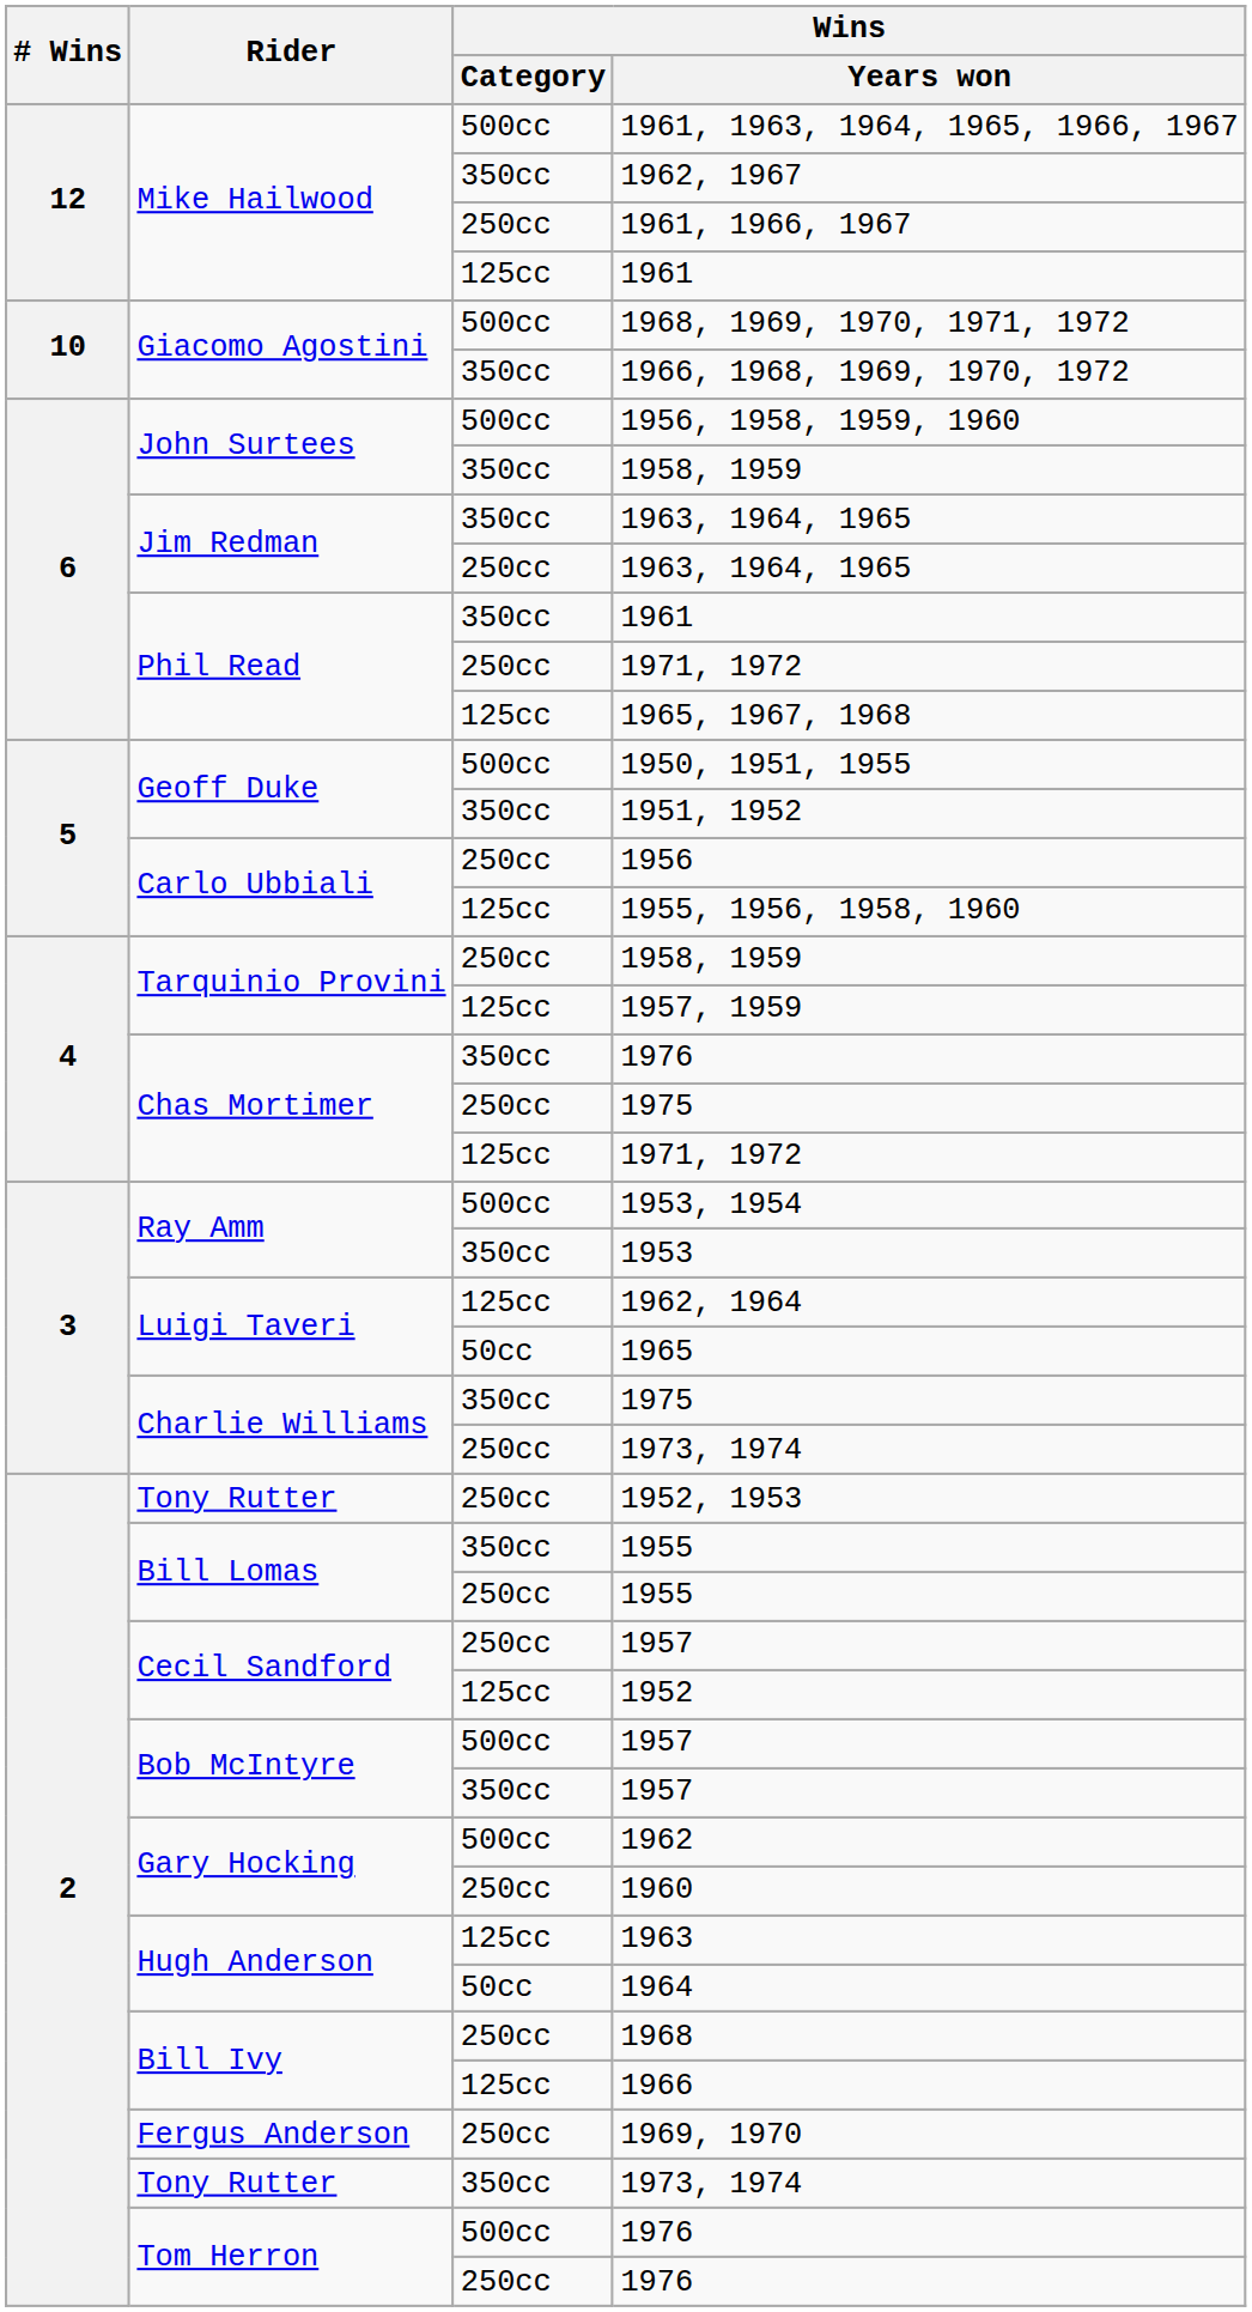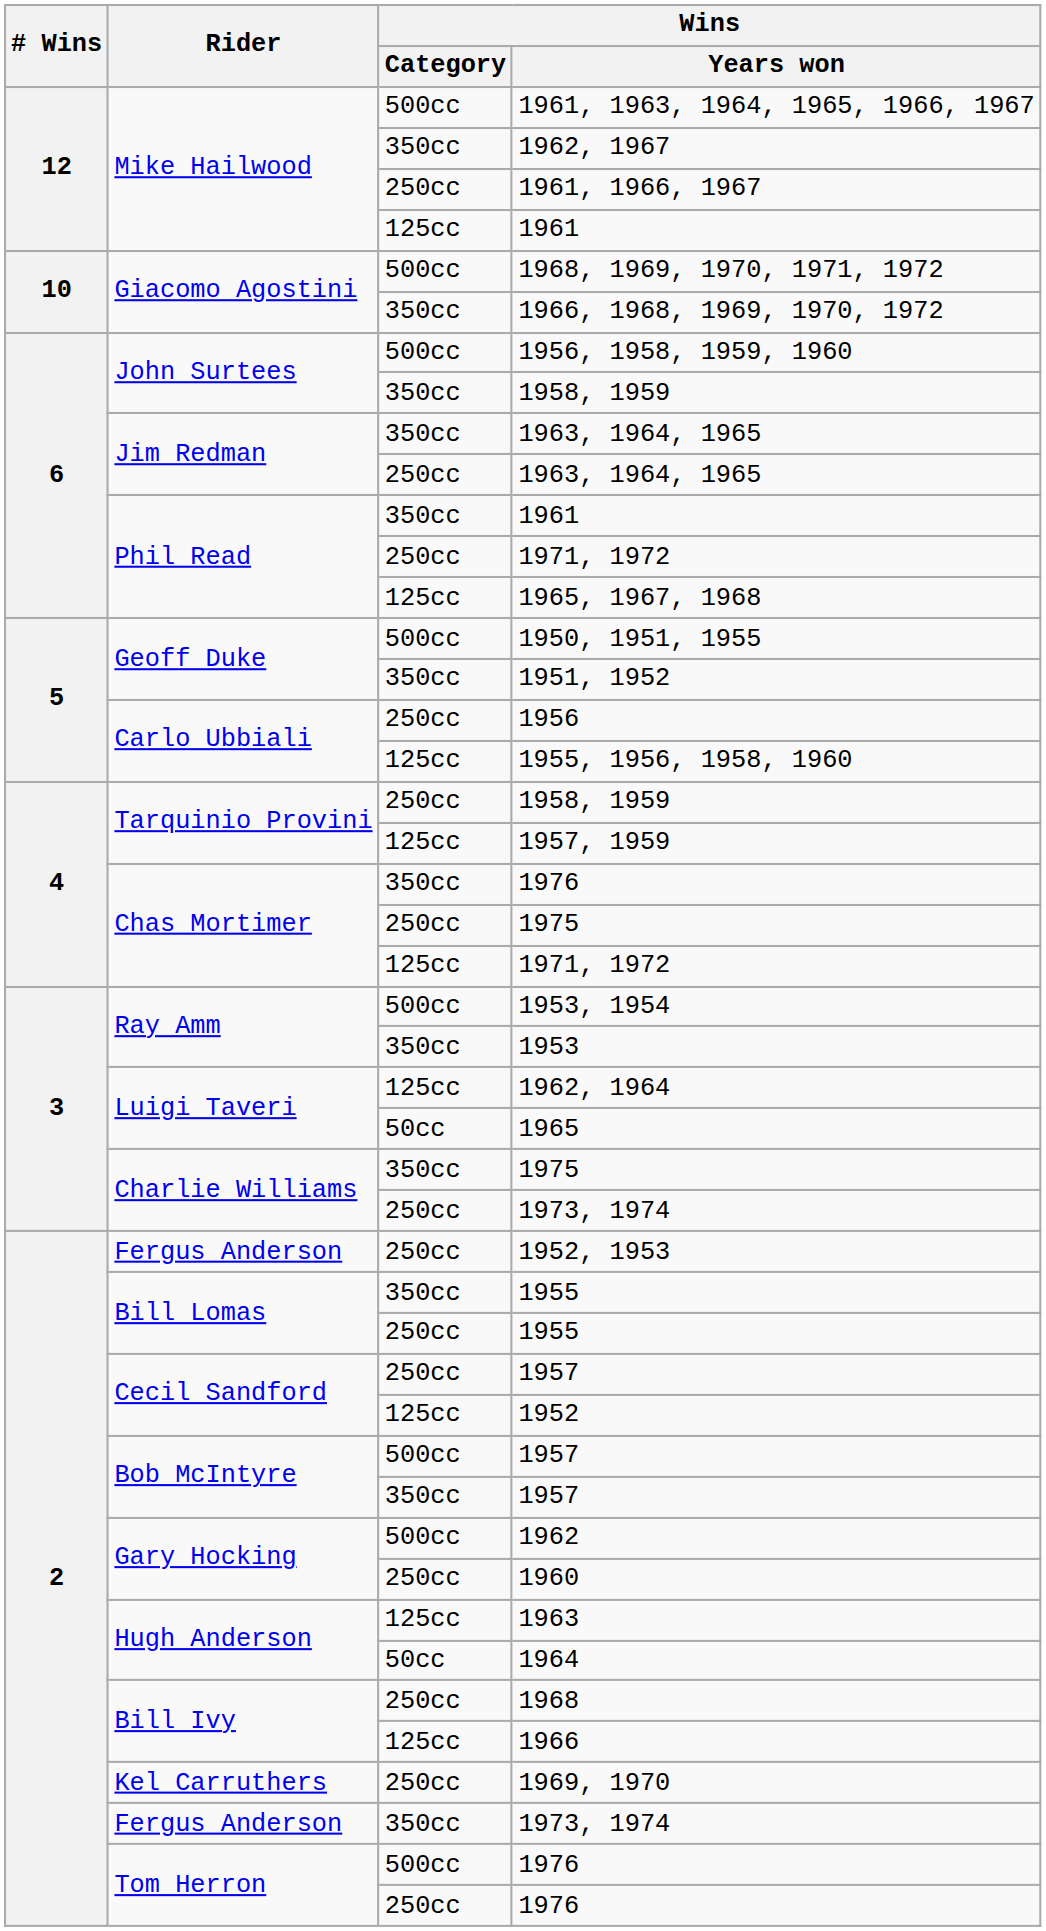 <table class="wikitable" style="font-size: 95%;">
 <tr>
 <th rowspan=2># Wins</th>
 <th rowspan=2>Rider</th>
 <th colspan=2>Wins</th>
 </tr>
 <tr>
 <th>Category</th>
 <th>Years won</th>
 </tr>
 <tr>
 <th rowspan=4>12</th>
 <td rowspan=4> <a href='#'>Mike Hailwood</a></td>
 <td>500cc</td>
 <td>1961, 1963, 1964, 1965, 1966, 1967</td>
 </tr>
 <tr>
 <td>350cc</td>
 <td>1962, 1967</td>
 </tr>
 <tr>
 <td>250cc</td>
 <td>1961, 1966, 1967</td>
 </tr>
 <tr>
 <td>125cc</td>
 <td>1961</td>
 </tr>
 <tr>
 <th rowspan=2>10</th>
 <td rowspan=2> <a href='#'>Giacomo Agostini</a></td>
 <td>500cc</td>
 <td>1968, 1969, 1970, 1971, 1972</td>
 </tr>
 <tr>
 <td>350cc</td>
 <td>1966, 1968, 1969, 1970, 1972</td>
 </tr>
 <tr>
 <th rowspan=7>6</th>
 <td rowspan=2> <a href='#'>John Surtees</a></td>
 <td>500cc</td>
 <td>1956, 1958, 1959, 1960</td>
 </tr>
 <tr>
 <td>350cc</td>
 <td>1958, 1959</td>
 </tr>
 <tr>
 <td rowspan=2> <a href='#'>Jim Redman</a></td>
 <td>350cc</td>
 <td>1963, 1964, 1965</td>
 </tr>
 <tr>
 <td>250cc</td>
 <td>1963, 1964, 1965</td>
 </tr>
 <tr>
 <td rowspan=3> <a href='#'>Phil Read</a></td>
 <td>350cc</td>
 <td>1961</td>
 </tr>
 <tr>
 <td>250cc</td>
 <td>1971, 1972</td>
 </tr>
 <tr>
 <td>125cc</td>
 <td>1965, 1967, 1968</td>
 </tr>
 <tr>
 <th rowspan=4>5</th>
 <td rowspan=2> <a href='#'>Geoff Duke</a></td>
 <td>500cc</td>
 <td>1950, 1951, 1955</td>
 </tr>
 <tr>
 <td>350cc</td>
 <td>1951, 1952</td>
 </tr>
 <tr>
 <td rowspan=2> <a href='#'>Carlo Ubbiali</a></td>
 <td>250cc</td>
 <td>1956</td>
 </tr>
 <tr>
 <td>125cc</td>
 <td>1955, 1956, 1958, 1960</td>
 </tr>
 <tr>
 <th rowspan=5>4</th>
 <td rowspan=2> <a href='#'>Tarquinio Provini</a></td>
 <td>250cc</td>
 <td>1958, 1959</td>
 </tr>
 <tr>
 <td>125cc</td>
 <td>1957, 1959</td>
 </tr>
 <tr>
 <td rowspan=3> <a href='#'>Chas Mortimer</a></td>
 <td>350cc</td>
 <td>1976</td>
 </tr>
 <tr>
 <td>250cc</td>
 <td>1975</td>
 </tr>
 <tr>
 <td>125cc</td>
 <td>1971, 1972</td>
 </tr>
 <tr>
 <th rowspan=6>3</th>
 <td rowspan=2> <a href='#'>Ray Amm</a></td>
 <td>500cc</td>
 <td>1953, 1954</td>
 </tr>
 <tr>
 <td>350cc</td>
 <td>1953</td>
 </tr>
 <tr>
 <td rowspan=2> <a href='#'>Luigi Taveri</a></td>
 <td>125cc</td>
 <td>1962, 1964</td>
 </tr>
 <tr>
 <td>50cc</td>
 <td>1965</td>
 </tr>
 <tr>
 <td rowspan=2> <a href='#'>Charlie Williams</a></td>
 <td>350cc</td>
 <td>1975</td>
 </tr>
 <tr>
 <td>250cc</td>
 <td>1973, 1974</td>
 </tr>
 <tr>
 <th rowspan=17>2</th>
-<td> <a href='#'>Tony Rutter</a></td>
+<td> <a href='#'>Fergus Anderson</a></td>
 <td>250cc</td>
 <td>1952, 1953</td>
 </tr>
 <tr>
 <td rowspan=2> <a href='#'>Bill Lomas</a></td>
 <td>350cc</td>
 <td>1955</td>
 </tr>
 <tr>
 <td>250cc</td>
 <td>1955</td>
 </tr>
 <tr>
 <td rowspan=2> <a href='#'>Cecil Sandford</a></td>
 <td>250cc</td>
 <td>1957</td>
 </tr>
 <tr>
 <td>125cc</td>
 <td>1952</td>
 </tr>
 <tr>
 <td rowspan=2> <a href='#'>Bob McIntyre</a></td>
 <td>500cc</td>
 <td>1957</td>
 </tr>
 <tr>
 <td>350cc</td>
 <td>1957</td>
 </tr>
 <tr>
 <td rowspan=2> <a href='#'>Gary Hocking</a></td>
 <td>500cc</td>
 <td>1962</td>
 </tr>
 <tr>
 <td>250cc</td>
 <td>1960</td>
 </tr>
 <tr>
 <td rowspan=2> <a href='#'>Hugh Anderson</a></td>
 <td>125cc</td>
 <td>1963</td>
 </tr>
 <tr>
 <td>50cc</td>
 <td>1964</td>
 </tr>
 <tr>
 <td rowspan=2> <a href='#'>Bill Ivy</a></td>
 <td>250cc</td>
 <td>1968</td>
 </tr>
 <tr>
 <td>125cc</td>
 <td>1966</td>
 </tr>
 <tr>
-<td> <a href='#'>Fergus Anderson</a></td>
+<td> <a href='#'>Kel Carruthers</a></td>
 <td>250cc</td>
 <td>1969, 1970</td>
 </tr>
 <tr>
-<td> <a href='#'>Tony Rutter</a></td>
+<td> <a href='#'>Fergus Anderson</a></td>
 <td>350cc</td>
 <td>1973, 1974</td>
 </tr>
 <tr>
 <td rowspan=2> <a href='#'>Tom Herron</a></td>
 <td>500cc</td>
 <td>1976</td>
 </tr>
 <tr>
 <td>250cc</td>
 <td>1976</td>
 </tr>
 </table>
